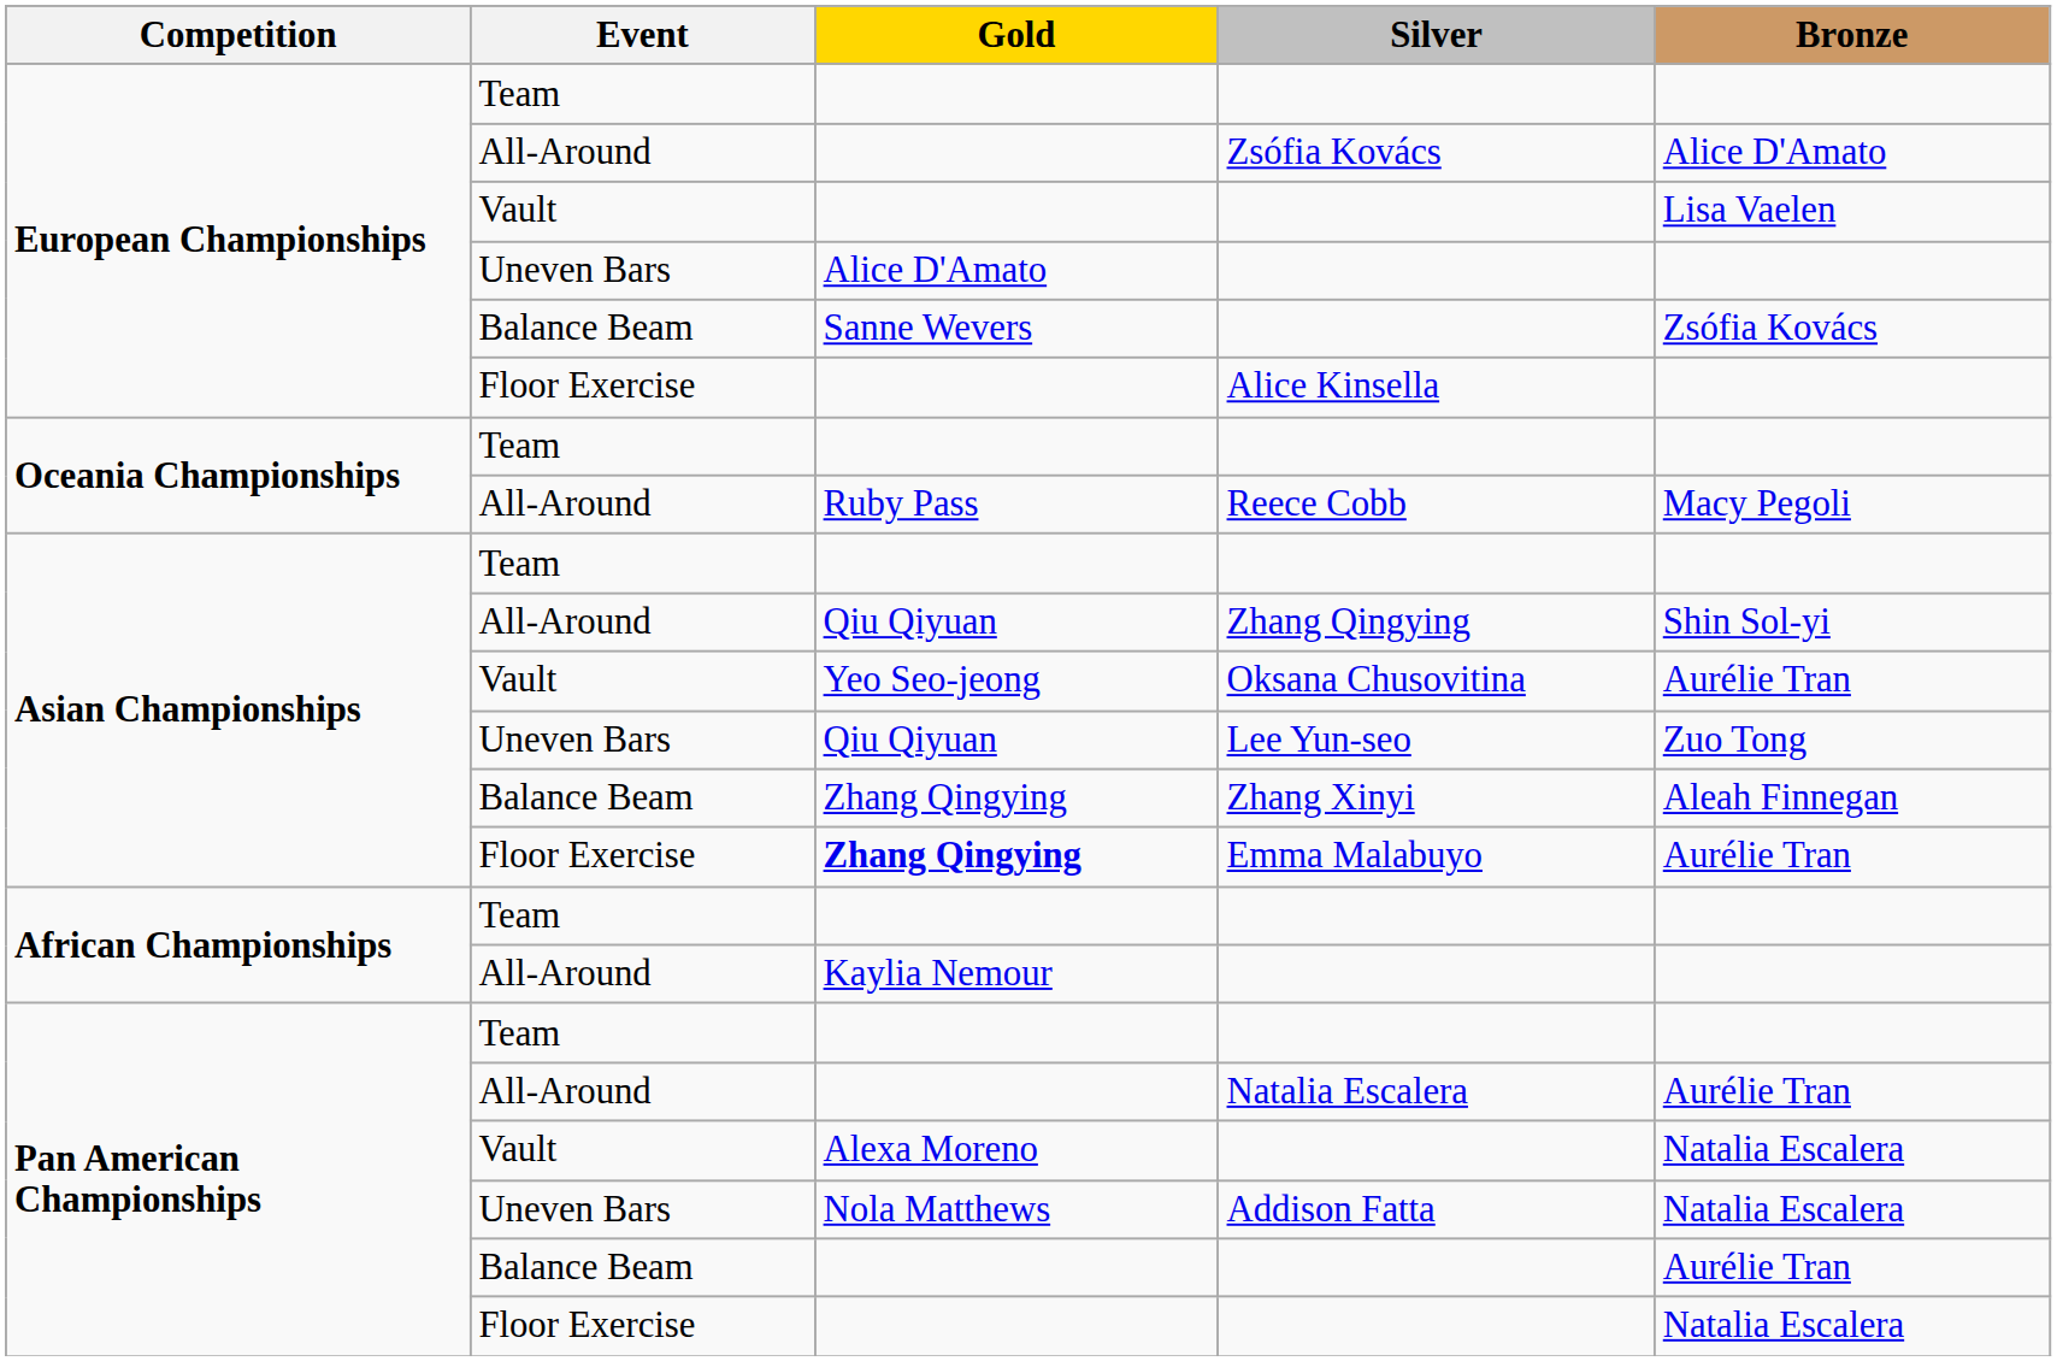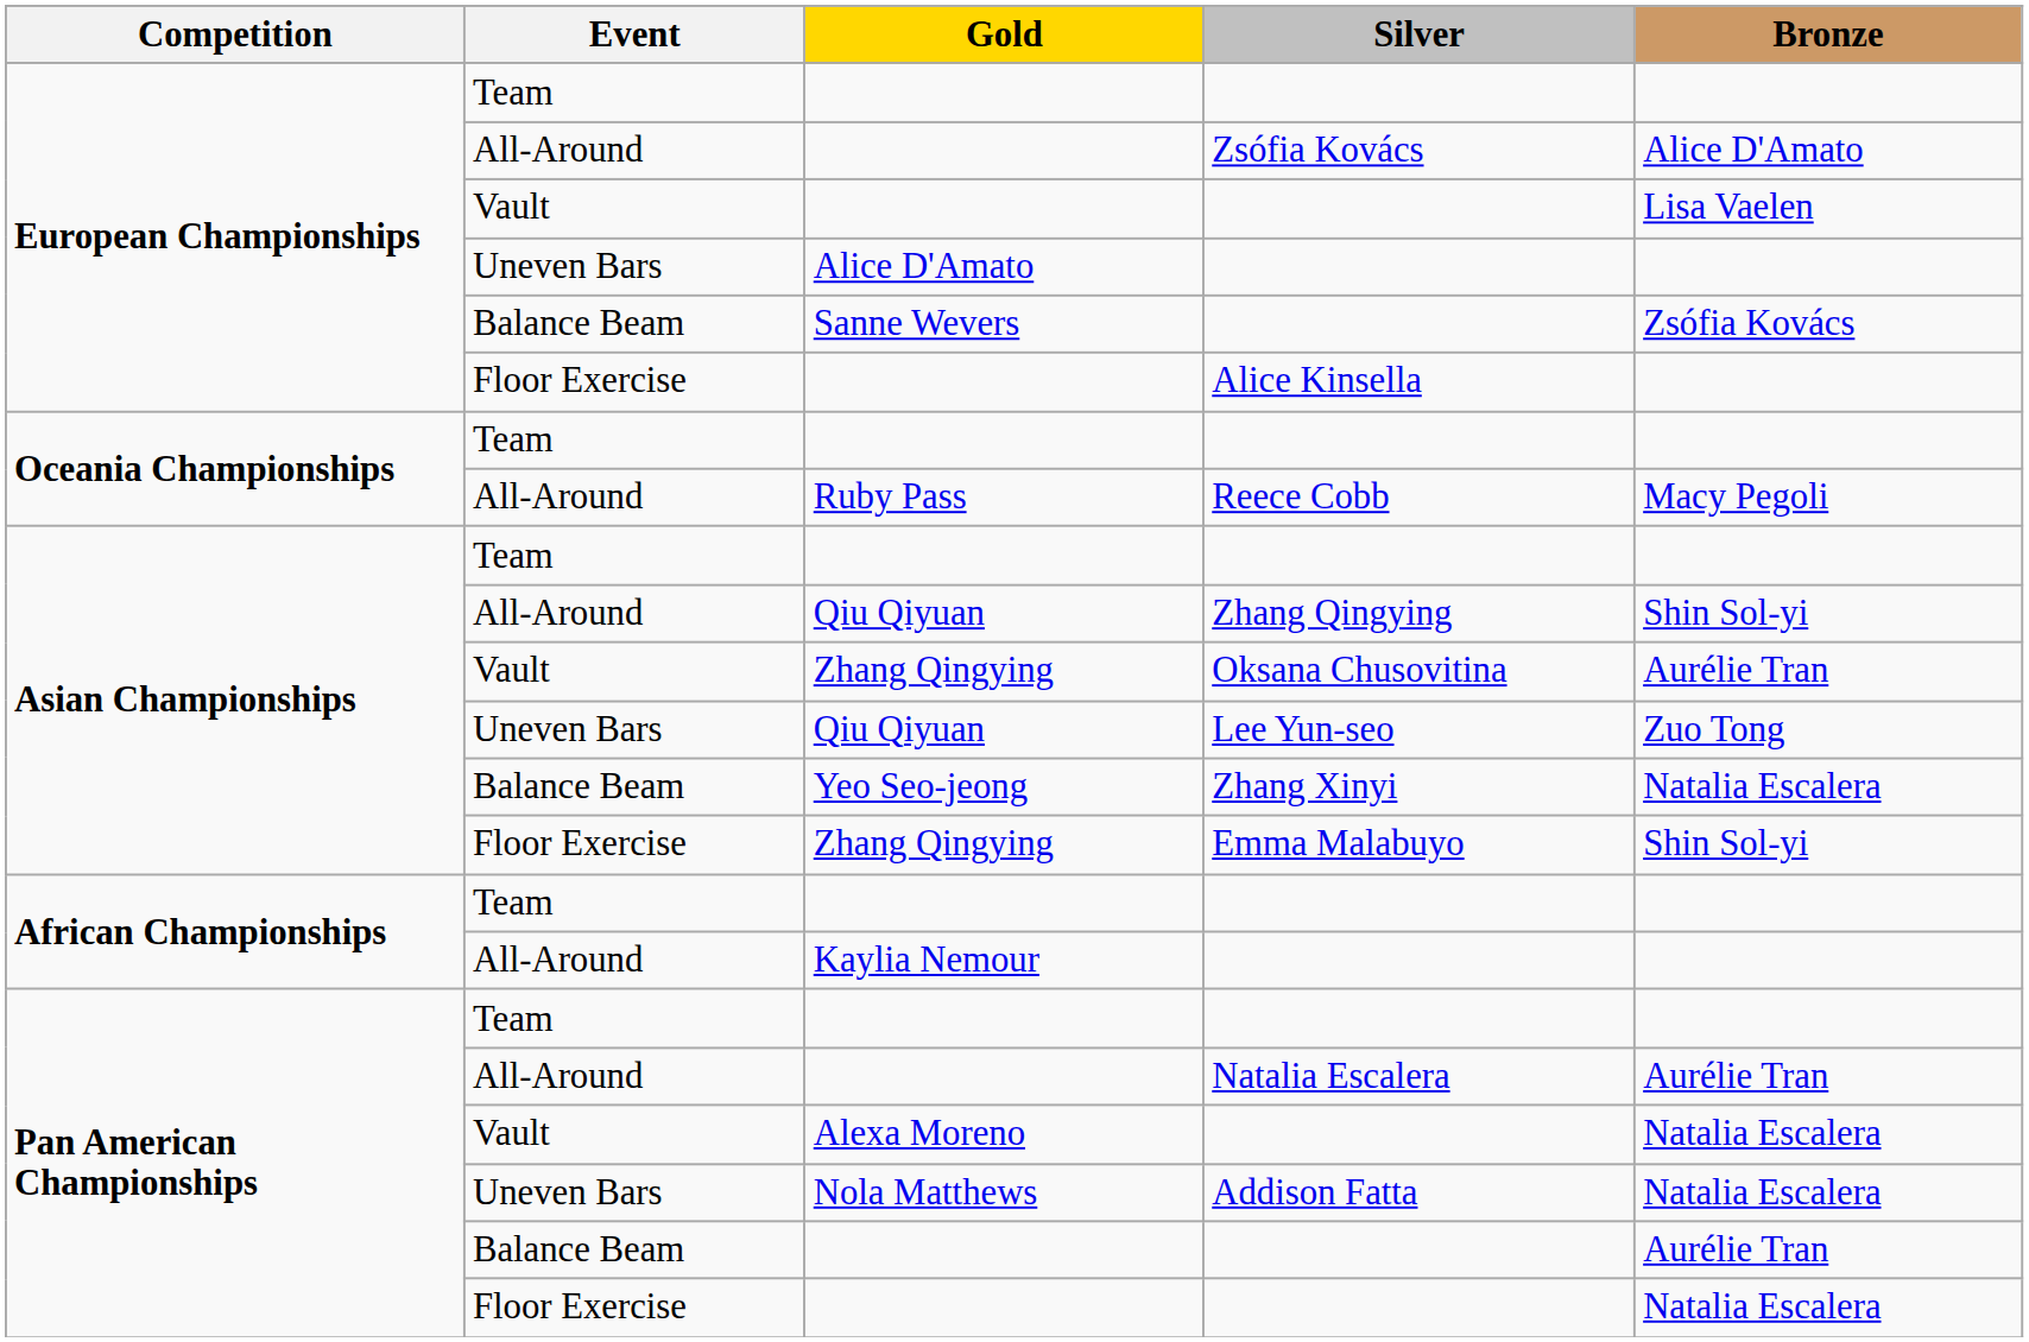 <table class="wikitable" style="width:70%;">
 <tr>
 <th style="text-align:center; width:5%;">Competition</th>
 <th style="text-align:center; width:5%;">Event</th>
 <td style="text-align:center; width:6%; background:gold;"><strong>Gold</strong></td>
 <td style="text-align:center; width:6%; background:silver;"><strong>Silver</strong></td>
 <td style="text-align:center; width:6%; background:#c96;"><strong>Bronze</strong></td>
 </tr>
 <tr>
 <td rowspan=6><strong>European Championships</strong></td>
 <td>Team</td>
 <td></td>
 <td></td>
 <td></td>
 </tr>
 <tr>
 <td>All-Around</td>
 <td></td>
 <td> <a href='#'>Zsófia Kovács</a></td>
 <td> <a href='#'>Alice D'Amato</a></td>
 </tr>
 <tr>
 <td>Vault</td>
 <td></td>
 <td></td>
 <td> <a href='#'>Lisa Vaelen</a></td>
 </tr>
 <tr>
 <td>Uneven Bars</td>
 <td> <a href='#'>Alice D'Amato</a></td>
 <td></td>
 <td></td>
 </tr>
 <tr>
 <td>Balance Beam</td>
 <td> <a href='#'>Sanne Wevers</a></td>
 <td></td>
 <td> <a href='#'>Zsófia Kovács</a></td>
 </tr>
 <tr>
 <td> Floor Exercise </td>
 <td></td>
 <td> <a href='#'>Alice Kinsella</a></td>
 <td></td>
 </tr>
 <tr>
 <td rowspan=2><strong>Oceania Championships</strong></td>
 <td>Team</td>
 <td></td>
 <td></td>
 <td></td>
 </tr>
 <tr>
 <td>All-Around</td>
 <td> <a href='#'>Ruby Pass</a></td>
 <td> <a href='#'>Reece Cobb</a></td>
 <td> <a href='#'>Macy Pegoli</a></td>
 </tr>
 <tr>
 <td rowspan=6><strong>Asian Championships</strong></td>
 <td>Team</td>
 <td></td>
 <td></td>
 <td></td>
 </tr>
 <tr>
 <td>All-Around</td>
 <td> <a href='#'>Qiu Qiyuan</a></td>
 <td> <a href='#'>Zhang Qingying</a></td>
 <td> <a href='#'>Shin Sol-yi</a></td>
 </tr>
 <tr>
 <td>Vault</td>
-<td> <a href='#'>Yeo Seo-jeong</a></td>
+<td> <a href='#'>Zhang Qingying</a></td>
 <td> <a href='#'>Oksana Chusovitina</a></td>
 <td> <a href='#'>Aurélie Tran</a></td>
 </tr>
 <tr>
 <td>Uneven Bars</td>
 <td> <a href='#'>Qiu Qiyuan</a></td>
 <td> <a href='#'>Lee Yun-seo</a></td>
 <td> <a href='#'>Zuo Tong</a></td>
 </tr>
 <tr>
 <td>Balance Beam</td>
-<td> <a href='#'>Zhang Qingying</a></td>
+<td> <a href='#'>Yeo Seo-jeong</a></td>
 <td> <a href='#'>Zhang Xinyi</a></td>
-<td> <a href='#'>Aleah Finnegan</a></td>
+<td> <a href='#'>Natalia Escalera</a></td>
 </tr>
 <tr>
 <td> Floor Exercise </td>
-<td><strong> <a href='#'>Zhang Qingying</a></strong></td>
+<td> <a href='#'>Zhang Qingying</a></td>
 <td> <a href='#'>Emma Malabuyo</a></td>
-<td> <a href='#'>Aurélie Tran</a></td>
+<td> <a href='#'>Shin Sol-yi</a></td>
 </tr>
 <tr>
 <td rowspan=2><strong>African Championships</strong></td>
 <td>Team</td>
 <td></td>
 <td></td>
 <td></td>
 </tr>
 <tr>
 <td>All-Around</td>
 <td> <a href='#'>Kaylia Nemour</a></td>
 <td></td>
 <td></td>
 </tr>
 <tr>
 <td rowspan=6><strong>Pan American Championships</strong></td>
 <td>Team</td>
 <td></td>
 <td></td>
 <td></td>
 </tr>
 <tr>
 <td>All-Around</td>
 <td></td>
 <td> <a href='#'>Natalia Escalera</a></td>
 <td> <a href='#'>Aurélie Tran</a></td>
 </tr>
 <tr>
 <td>Vault</td>
 <td> <a href='#'>Alexa Moreno</a></td>
 <td></td>
 <td> <a href='#'>Natalia Escalera</a></td>
 </tr>
 <tr>
 <td>Uneven Bars</td>
 <td> <a href='#'>Nola Matthews</a></td>
 <td> <a href='#'>Addison Fatta</a></td>
 <td> <a href='#'>Natalia Escalera</a></td>
 </tr>
 <tr>
 <td>Balance Beam</td>
 <td></td>
 <td></td>
 <td> <a href='#'>Aurélie Tran</a></td>
 </tr>
 <tr>
 <td>Floor Exercise</td>
 <td></td>
 <td></td>
 <td> <a href='#'>Natalia Escalera</a></td>
 </tr>
 </table>
